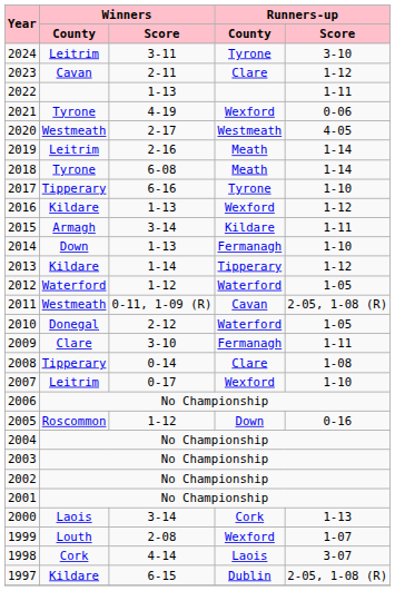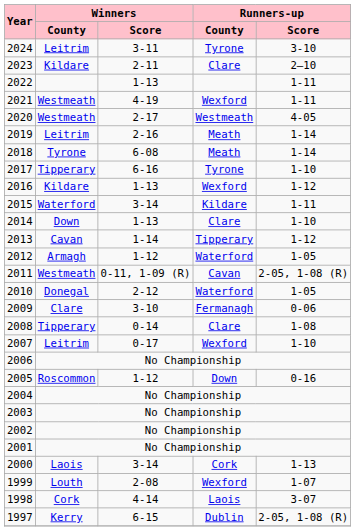 <table class="wikitable" style="text-align:center;">
 <tr>
 <th rowspan="2" style="background:pink;"><strong>Year</strong></th>
 <th colspan="2" style="background:pink;"><strong>Winners</strong></th>
 <th colspan="2" style="background:pink;"><strong>Runners-up</strong></th>
 </tr>
 <tr>
 <th style="background:pink;"><strong>County</strong></th>
 <th style="background:pink;"><strong>Score</strong></th>
 <th style="background:pink;"><strong>County</strong></th>
 <th style="background:pink;"><strong>Score</strong></th>
 </tr>
 <tr>
 <td>2024</td>
 <td><a href='#'>Leitrim</a></td>
 <td>3-11</td>
 <td><a href='#'>Tyrone</a></td>
 <td>3-10</td>
 </tr>
 <tr>
 <td>2023</td>
-<td><a href='#'>Cavan</a></td>
+<td><a href='#'>Kildare</a></td>
 <td>2-11</td>
 <td><a href='#'>Clare</a></td>
-<td>1-12</td>
+<td>2–10</td>
 </tr>
 <tr>
 <td>2022</td>
 <td></td>
 <td>1-13</td>
 <td></td>
 <td>1-11</td>
 </tr>
 <tr>
 <td>2021</td>
-<td><a href='#'>Tyrone</a></td>
+<td><a href='#'>Westmeath</a></td>
 <td>4-19</td>
 <td><a href='#'>Wexford</a></td>
-<td>0-06</td>
+<td>1-11</td>
 </tr>
 <tr>
 <td>2020</td>
 <td><a href='#'>Westmeath</a></td>
 <td>2-17</td>
 <td><a href='#'>Westmeath</a></td>
 <td>4-05</td>
 </tr>
 <tr>
 <td>2019</td>
 <td><a href='#'>Leitrim</a></td>
 <td>2-16</td>
 <td><a href='#'>Meath</a></td>
 <td>1-14</td>
 </tr>
 <tr>
 <td>2018</td>
 <td><a href='#'>Tyrone</a></td>
 <td>6-08</td>
 <td><a href='#'>Meath</a></td>
 <td>1-14</td>
 </tr>
 <tr>
 <td>2017</td>
 <td><a href='#'>Tipperary</a></td>
 <td>6-16</td>
 <td><a href='#'>Tyrone</a></td>
 <td>1-10</td>
 </tr>
 <tr>
 <td>2016</td>
 <td><a href='#'>Kildare</a></td>
 <td>1-13</td>
 <td><a href='#'>Wexford</a></td>
 <td>1-12</td>
 </tr>
 <tr>
 <td>2015</td>
-<td><a href='#'>Armagh</a></td>
+<td><a href='#'>Waterford</a></td>
 <td>3-14</td>
 <td><a href='#'>Kildare</a></td>
 <td>1-11</td>
 </tr>
 <tr>
 <td>2014</td>
 <td><a href='#'>Down</a></td>
 <td>1-13</td>
-<td><a href='#'>Fermanagh</a></td>
+<td><a href='#'>Clare</a></td>
 <td>1-10</td>
 </tr>
 <tr>
 <td>2013</td>
-<td><a href='#'>Kildare</a></td>
+<td><a href='#'>Cavan</a></td>
 <td>1-14</td>
 <td><a href='#'>Tipperary</a></td>
 <td>1-12</td>
 </tr>
 <tr>
 <td>2012 </td>
-<td><a href='#'>Waterford</a></td>
+<td><a href='#'>Armagh</a></td>
 <td>1-12</td>
 <td><a href='#'>Waterford</a></td>
 <td>1-05</td>
 </tr>
 <tr>
 <td>2011  </td>
 <td><a href='#'>Westmeath</a></td>
 <td>0-11, 1-09 (R)</td>
 <td><a href='#'>Cavan</a></td>
 <td>2-05, 1-08 (R)</td>
 </tr>
 <tr>
 <td>2010 </td>
 <td><a href='#'>Donegal</a></td>
 <td>2-12</td>
 <td><a href='#'>Waterford</a></td>
 <td>1-05</td>
 </tr>
 <tr>
 <td>2009 </td>
 <td><a href='#'>Clare</a></td>
 <td>3-10</td>
 <td><a href='#'>Fermanagh</a></td>
-<td>1-11</td>
+<td>0-06</td>
 </tr>
 <tr>
 <td>2008 </td>
 <td><a href='#'>Tipperary</a></td>
 <td>0-14</td>
 <td><a href='#'>Clare</a></td>
 <td>1-08</td>
 </tr>
 <tr>
 <td>2007 </td>
 <td><a href='#'>Leitrim</a></td>
 <td>0-17</td>
 <td><a href='#'>Wexford</a></td>
 <td>1-10</td>
 </tr>
 <tr>
 <td>2006</td>
 <td colspan="4">No Championship</td>
 </tr>
 <tr>
 <td>2005</td>
 <td><a href='#'>Roscommon</a></td>
 <td>1-12</td>
 <td><a href='#'>Down</a></td>
 <td>0-16</td>
 </tr>
 <tr>
 <td>2004</td>
 <td colspan="4">No Championship</td>
 </tr>
 <tr>
 <td>2003</td>
 <td colspan="4">No Championship</td>
 </tr>
 <tr>
 <td>2002</td>
 <td colspan="4">No Championship</td>
 </tr>
 <tr>
 <td>2001</td>
 <td colspan="4">No Championship</td>
 </tr>
 <tr>
 <td>2000</td>
 <td><a href='#'>Laois</a></td>
 <td>3-14</td>
 <td><a href='#'>Cork</a></td>
 <td>1-13</td>
 </tr>
 <tr>
 <td>1999 </td>
 <td><a href='#'>Louth</a></td>
 <td>2-08</td>
 <td><a href='#'>Wexford</a></td>
 <td>1-07</td>
 </tr>
 <tr>
 <td>1998</td>
 <td><a href='#'>Cork</a></td>
 <td>4-14</td>
 <td><a href='#'>Laois</a></td>
 <td>3-07</td>
 </tr>
 <tr>
 <td>1997 </td>
-<td><a href='#'>Kildare</a></td>
+<td><a href='#'>Kerry</a></td>
 <td>6-15</td>
 <td><a href='#'>Dublin</a></td>
 <td>2-05, 1-08 (R)</td>
 </tr>
 <tr>
 </tr>
 </table>
